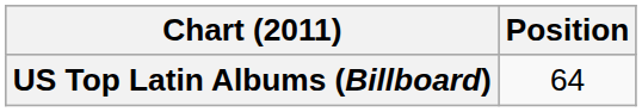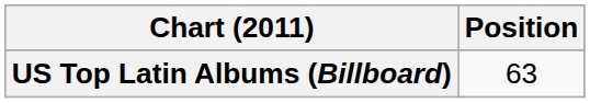 <table class="wikitable plainrowheaders" style="text-align:center">
 <tr>
 <th scope="col">Chart (2011)</th>
 <th scope="col">Position</th>
 </tr>
 <tr>
 <th scope="row">US Top Latin Albums (<em>Billboard</em>)</th>
-<td>64</td>
+<td>63</td>
 </tr>
 </table>
